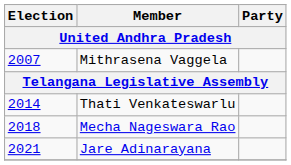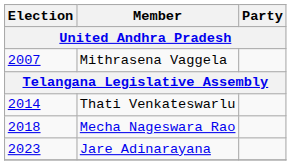 <table class="wikitable sortable">
 <tr>
 <th>Election</th>
 <th>Member</th>
 <th colspan="2">Party</th>
 </tr>
 <tr>
 <th colspan=4><a href='#'>United Andhra Pradesh</a></th>
 </tr>
 <tr>
 <td><a href='#'>2007</a></td>
 <td>Mithrasena Vaggela</td>
 <td></td>
 </tr>
 <tr>
 <th colspan=4><a href='#'>Telangana Legislative Assembly</a></th>
 </tr>
 <tr>
 <td><a href='#'>2014</a></td>
 <td>Thati Venkateswarlu</td>
 <td></td>
 </tr>
 <tr>
 <td><a href='#'>2018</a></td>
 <td><a href='#'>Mecha Nageswara Rao</a></td>
 <td></td>
 </tr>
 <tr>
-<td><a href='#'>2021</a></td>
+<td><a href='#'>2023</a></td>
 <td><a href='#'>Jare Adinarayana</a></td>
 <td></td>
 </tr>
 <tr>
 </tr>
 </table>
